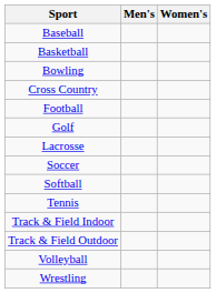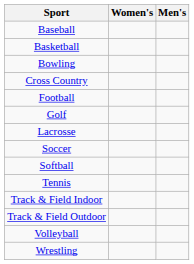 <table class="wikitable" style="margin:auto; text-align:center">
 <tr>
 <th>Sport</th>
+<th>Women's</th>
 <th>Men's</th>
-<th>Women's</th>
 </tr>
 <tr>
 <td><a href='#'>Baseball</a></td>
 <td></td>
 <td></td>
 </tr>
 <tr>
 <td><a href='#'>Basketball</a></td>
 <td></td>
 <td></td>
 </tr>
 <tr>
 <td><a href='#'>Bowling</a></td>
 <td></td>
 <td></td>
 </tr>
 <tr>
 <td><a href='#'>Cross Country</a></td>
 <td></td>
 <td></td>
 </tr>
 <tr>
 <td><a href='#'>Football</a></td>
 <td></td>
 <td></td>
 </tr>
 <tr>
 <td><a href='#'>Golf</a></td>
 <td></td>
 <td></td>
 </tr>
 <tr>
 <td><a href='#'>Lacrosse</a></td>
 <td></td>
 <td></td>
 </tr>
 <tr>
 <td><a href='#'>Soccer</a></td>
 <td></td>
 <td></td>
 </tr>
 <tr>
 <td><a href='#'>Softball</a></td>
 <td></td>
 <td></td>
 </tr>
 <tr>
 <td><a href='#'>Tennis</a></td>
 <td></td>
 <td></td>
 </tr>
 <tr>
 <td><a href='#'>Track & Field Indoor</a></td>
 <td></td>
 <td></td>
 </tr>
 <tr>
 <td><a href='#'>Track & Field Outdoor</a></td>
 <td></td>
 <td></td>
 </tr>
 <tr>
 <td><a href='#'>Volleyball</a></td>
 <td></td>
 <td></td>
 </tr>
 <tr>
 <td><a href='#'>Wrestling</a></td>
 <td></td>
 <td></td>
 </tr>
 </table>
